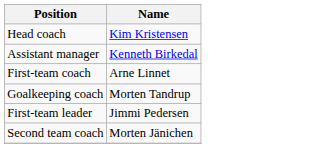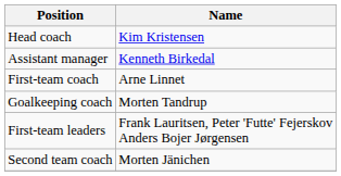 <table class="wikitable">
 <tr>
 <th>Position</th>
 <th>Name</th>
 </tr>
 <tr>
 <td>Head coach</td>
 <td><a href='#'>Kim Kristensen</a></td>
 </tr>
 <tr>
 <td>Assistant manager</td>
 <td><a href='#'>Kenneth Birkedal</a></td>
 </tr>
 <tr>
 <td>First-team coach</td>
 <td>Arne Linnet</td>
 </tr>
 <tr>
 <td>Goalkeeping coach</td>
 <td>Morten Tandrup</td>
 </tr>
 <tr>
-<td>First-team leader</td>
-<td>Jimmi Pedersen</td>
+<td>First-team leaders</td>
+<td>Frank Lauritsen, Peter 'Futte' Fejerskov<br>Anders Bojer Jørgensen</td>
 </tr>
 <tr>
 <td>Second team coach</td>
 <td>Morten Jänichen</td>
 </tr>
 <tr>
 </tr>
 </table>
